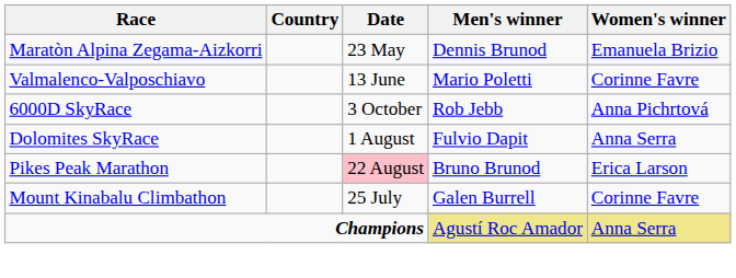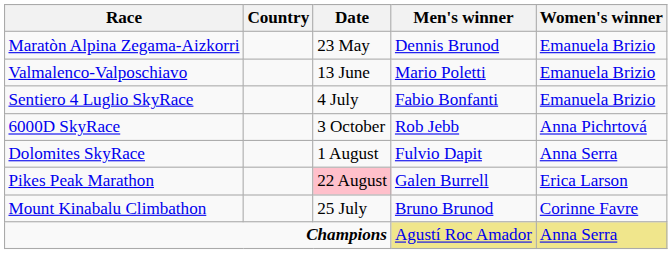 <table class="wikitable" width= style="font-size:90%; text-align:center;">
 <tr>
 <th>Race</th>
 <th>Country</th>
 <th>Date</th>
 <th>Men's winner</th>
 <th>Women's winner</th>
 </tr>
 <tr>
 <td><a href='#'>Maratòn Alpina Zegama-Aizkorri</a></td>
 <td></td>
 <td>23 May</td>
 <td> <a href='#'>Dennis Brunod</a></td>
 <td> <a href='#'>Emanuela Brizio</a></td>
 </tr>
 <tr>
 <td><a href='#'>Valmalenco-Valposchiavo</a></td>
 <td></td>
 <td>13 June</td>
 <td> <a href='#'>Mario Poletti</a></td>
-<td> <a href='#'>Corinne Favre</a></td>
+<td> <a href='#'>Emanuela Brizio</a></td>
+</tr>
+<tr>
+<td><a href='#'>Sentiero 4 Luglio SkyRace</a></td>
+<td></td>
+<td>4 July</td>
+<td> <a href='#'>Fabio Bonfanti</a></td>
+<td> <a href='#'>Emanuela Brizio</a></td>
 </tr>
 <tr>
 <td><a href='#'>6000D SkyRace</a></td>
 <td></td>
 <td>3 October</td>
 <td> <a href='#'>Rob Jebb</a></td>
 <td> <a href='#'>Anna Pichrtová</a></td>
 </tr>
 <tr>
 <td><a href='#'>Dolomites SkyRace</a></td>
 <td></td>
 <td>1 August</td>
 <td> <a href='#'>Fulvio Dapit</a></td>
 <td> <a href='#'>Anna Serra</a></td>
 </tr>
 <tr>
 <td><a href='#'>Pikes Peak Marathon</a></td>
 <td></td>
 <td style="background: pink;">22 August</td>
-<td> <a href='#'>Bruno Brunod</a></td>
+<td> <a href='#'>Galen Burrell</a></td>
 <td> <a href='#'>Erica Larson</a></td>
 </tr>
 <tr>
 <td><a href='#'>Mount Kinabalu Climbathon</a></td>
 <td></td>
 <td>25 July</td>
-<td> <a href='#'>Galen Burrell</a></td>
+<td> <a href='#'>Bruno Brunod</a></td>
 <td> <a href='#'>Corinne Favre</a></td>
 </tr>
 <tr>
 <td colspan=3 align=right><strong><em>Champions</em></strong></td>
 <td bgcolor=Khaki> <a href='#'>Agustí Roc Amador</a></td>
 <td bgcolor=Khaki> <a href='#'>Anna Serra</a></td>
 </tr>
 </table>
